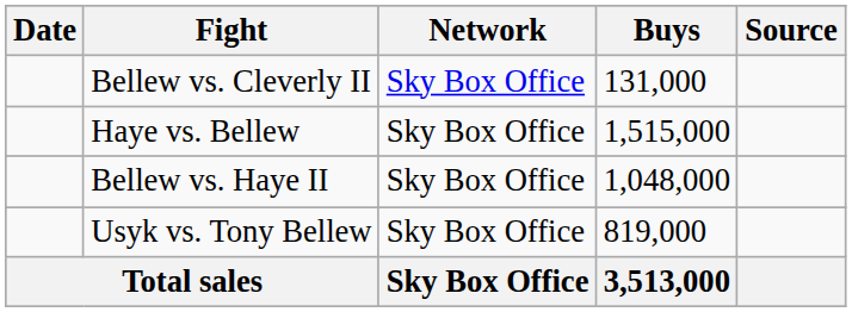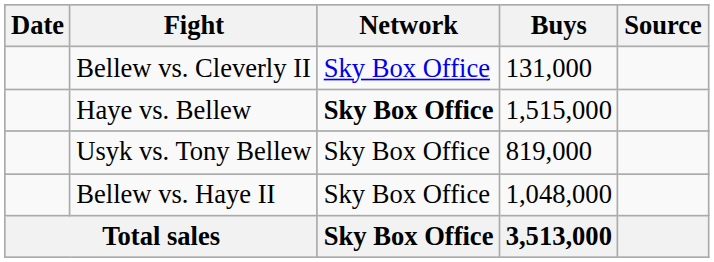 <table class="wikitable sortable">
 <tr>
 <th>Date</th>
 <th>Fight</th>
 <th>Network</th>
 <th>Buys</th>
 <th>Source</th>
 </tr>
 <tr>
 <td></td>
 <td>Bellew vs. Cleverly II</td>
 <td><a href='#'>Sky Box Office</a></td>
 <td>131,000</td>
 <td></td>
 </tr>
 <tr>
 <td></td>
 <td>Haye vs. Bellew</td>
+<td><strong>Sky Box Office</strong></td>
+<td>1,515,000</td>
+<td></td>
+</tr>
+<tr>
+<td></td>
+<td>Usyk vs. Tony Bellew</td>
 <td>Sky Box Office</td>
-<td>1,515,000</td>
+<td>819,000</td>
 <td></td>
 </tr>
 <tr>
 <td></td>
 <td>Bellew vs. Haye II</td>
 <td>Sky Box Office</td>
 <td>1,048,000</td>
 <td></td>
 </tr>
 <tr>
-<td></td>
-<td>Usyk vs. Tony Bellew</td>
-<td>Sky Box Office</td>
-<td>819,000</td>
-<td></td>
-</tr>
-<tr>
 <th colspan="2">Total sales</th>
 <th>Sky Box Office</th>
 <th>3,513,000</th>
 <th></th>
 </tr>
 </table>
